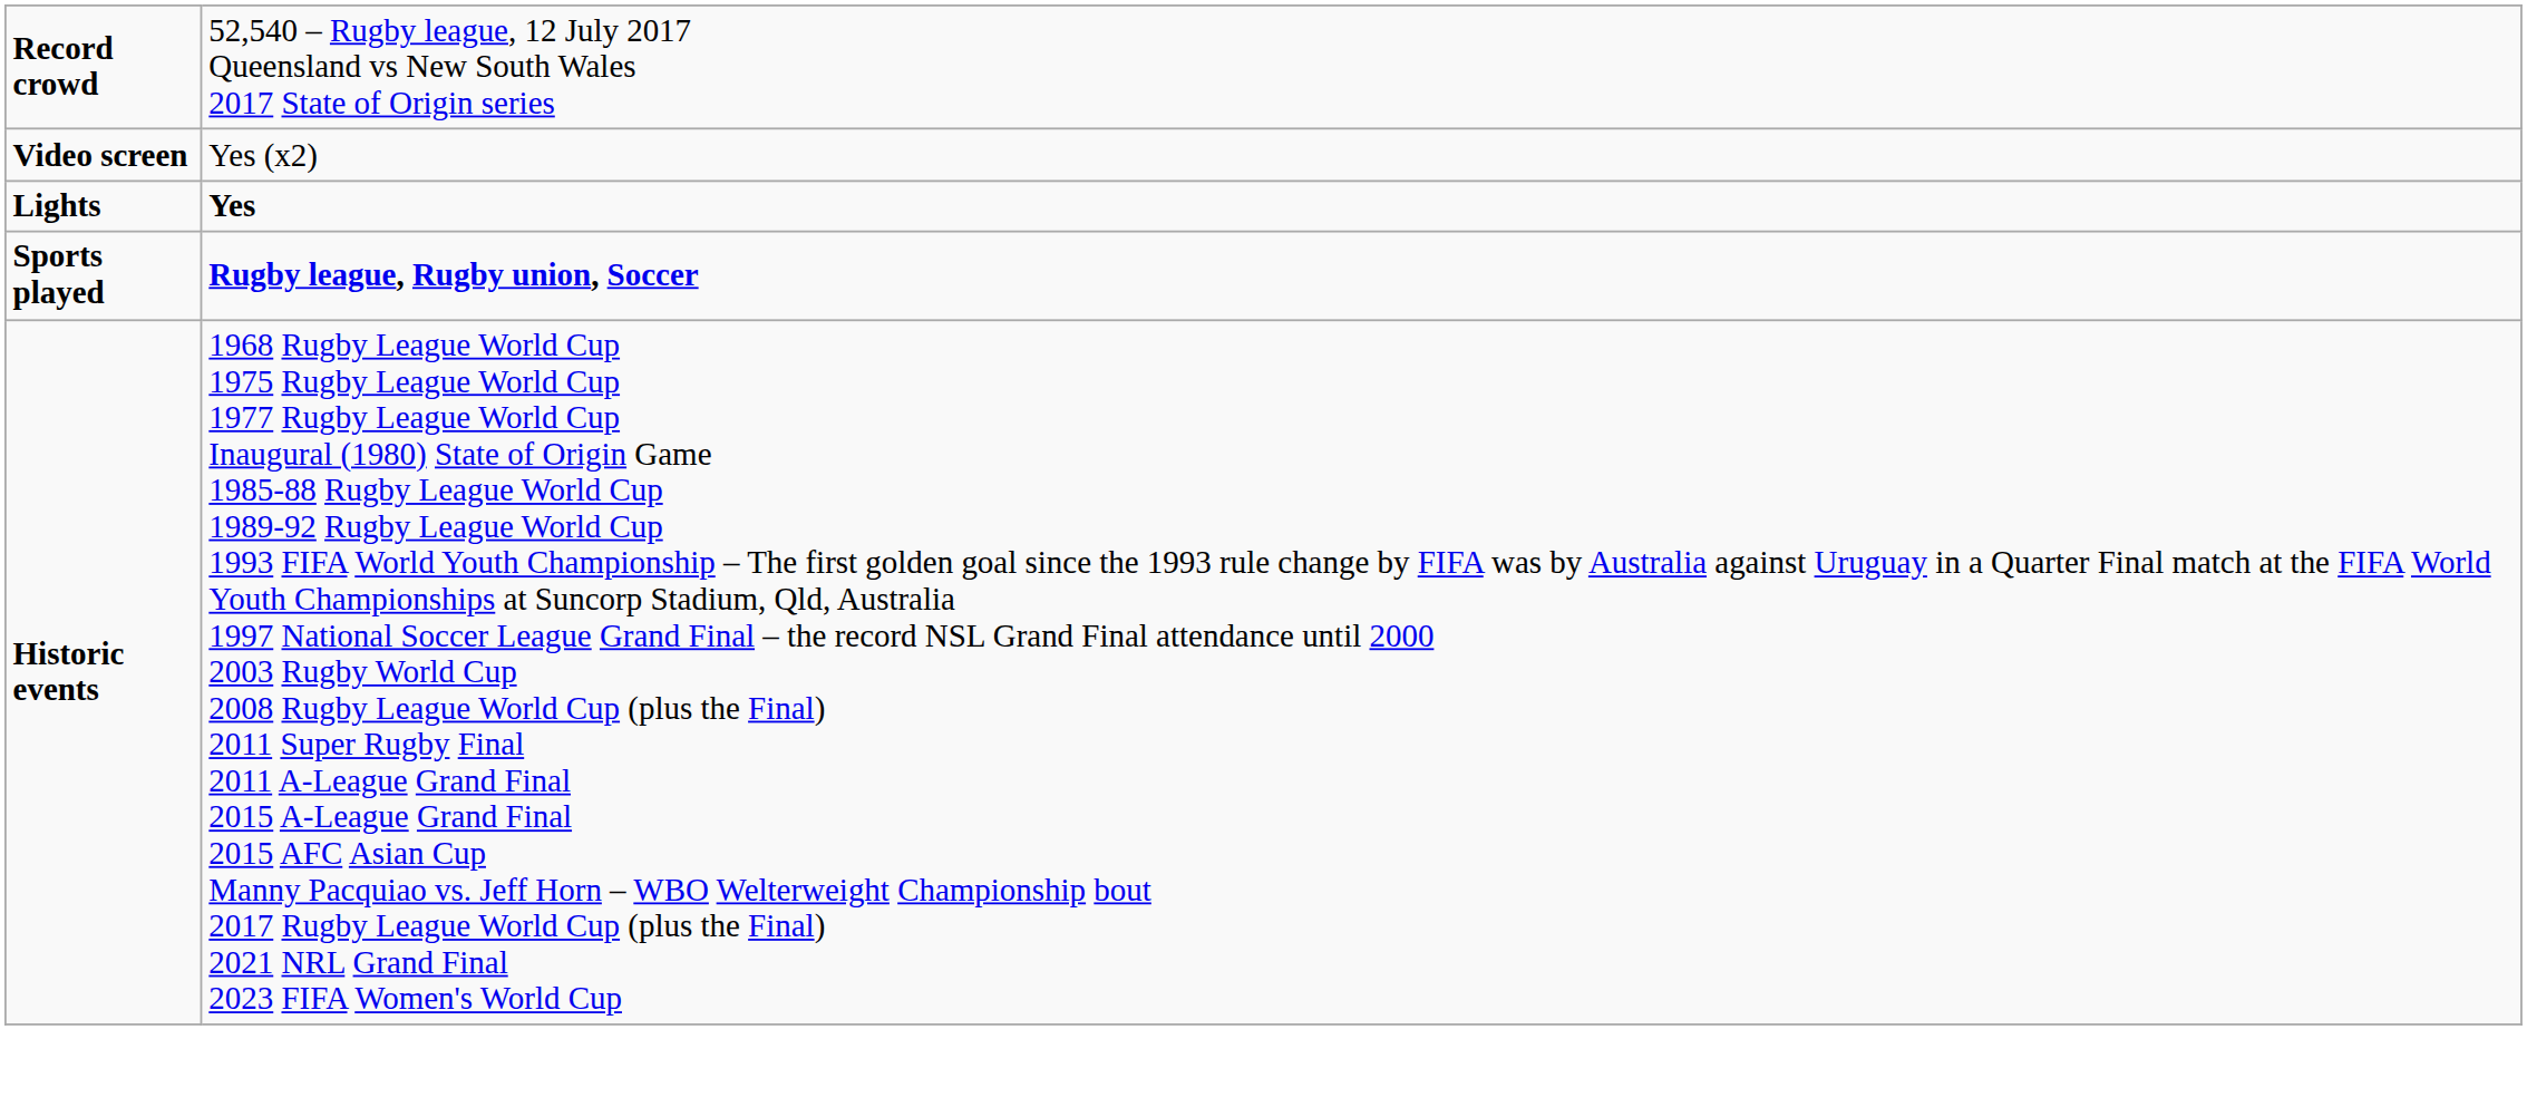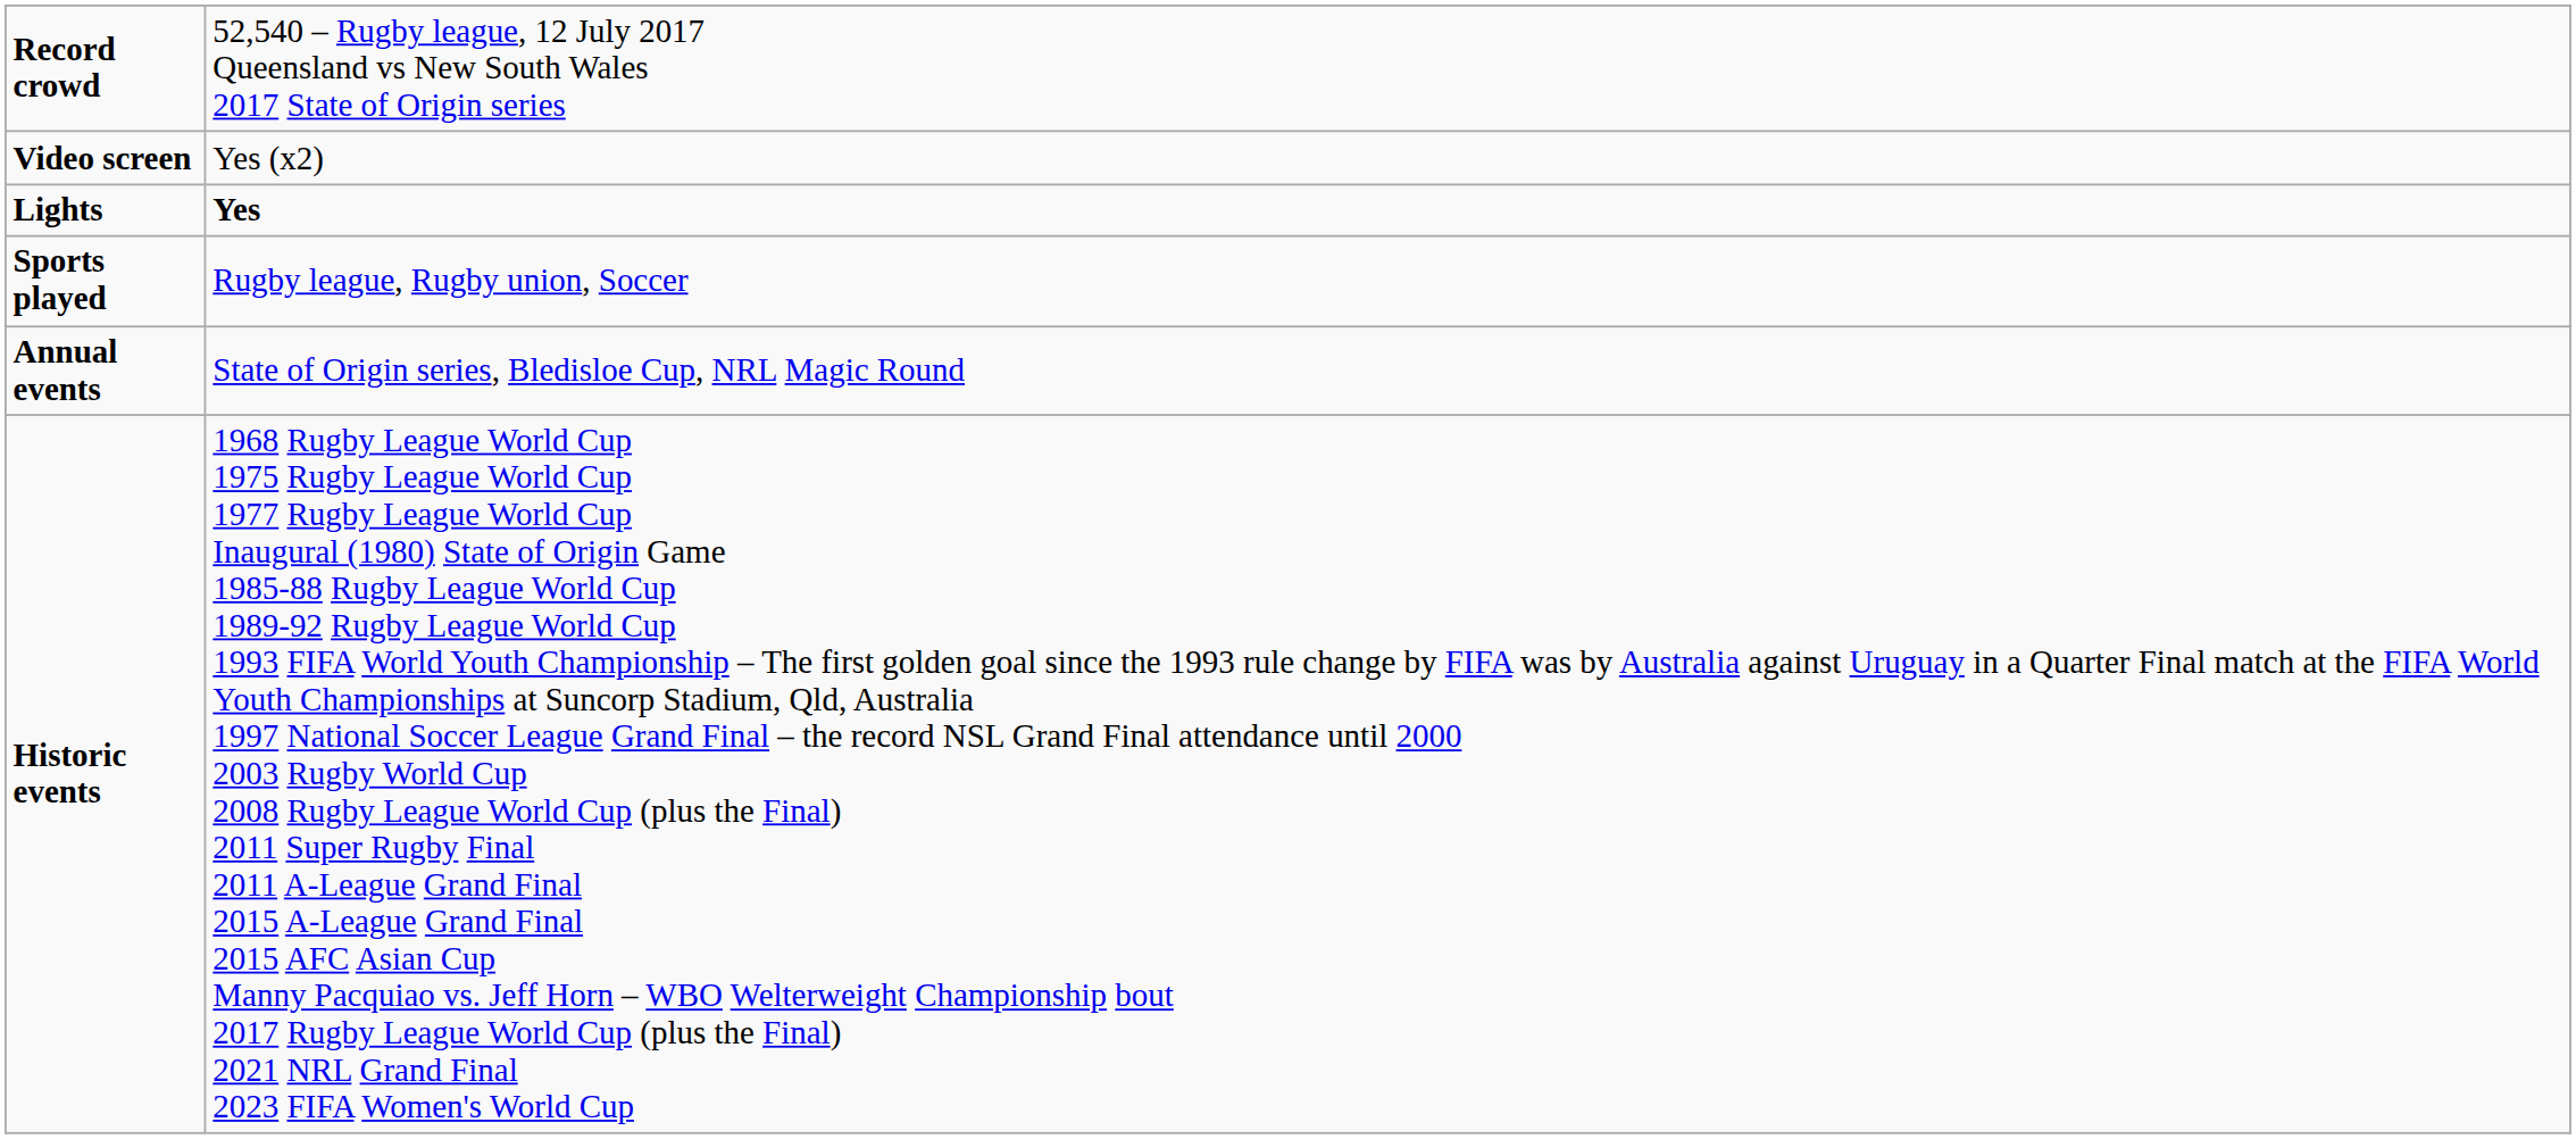 <table align="center" class="wikitable">
 <tr>
 <td><strong>Record crowd</strong></td>
 <td>52,540 – <a href='#'>Rugby league</a>, 12 July 2017<br>Queensland vs New South Wales<br><a href='#'>2017</a> <a href='#'>State of Origin series</a></td>
 </tr>
 <tr>
 <td><strong>Video screen</strong></td>
 <td>Yes (x2)</td>
 </tr>
 <tr>
 <td><strong>Lights</strong></td>
 <td><strong>Yes</strong></td>
 </tr>
 <tr>
 <td><strong>Sports played</strong></td>
-<td><strong><a href='#'>Rugby league</a>, <a href='#'>Rugby union</a>, <a href='#'>Soccer</a></strong></td>
+<td><a href='#'>Rugby league</a>, <a href='#'>Rugby union</a>, <a href='#'>Soccer</a></td>
+</tr>
+<tr>
+<td><strong>Annual events</strong></td>
+<td><a href='#'>State of Origin series</a>, <a href='#'>Bledisloe Cup</a>, <a href='#'>NRL</a> <a href='#'>Magic Round</a></td>
 </tr>
 <tr>
 <td><strong>Historic events</strong></td>
 <td><a href='#'>1968</a> <a href='#'>Rugby League World Cup</a> <br> <a href='#'>1975</a> <a href='#'>Rugby League World Cup</a> <br> <a href='#'>1977</a> <a href='#'>Rugby League World Cup</a> <br> <a href='#'>Inaugural (1980)</a> <a href='#'>State of Origin</a> Game <br> <a href='#'>1985-88</a> <a href='#'>Rugby League World Cup</a> <br> <a href='#'>1989-92</a> <a href='#'>Rugby League World Cup</a> <br> <a href='#'>1993</a> <a href='#'>FIFA</a> <a href='#'>World Youth Championship</a> – The first golden goal since the 1993 rule change by <a href='#'>FIFA</a> was by <a href='#'>Australia</a> against <a href='#'>Uruguay</a> in a Quarter Final match at the <a href='#'>FIFA</a> <a href='#'>World Youth Championships</a> at Suncorp Stadium, Qld, Australia <br> <a href='#'>1997</a> <a href='#'>National Soccer League</a> <a href='#'>Grand Final</a> – the record NSL Grand Final attendance until <a href='#'>2000</a> <br> <a href='#'>2003</a> <a href='#'>Rugby World Cup</a> <br> <a href='#'>2008</a> <a href='#'>Rugby League World Cup</a> (plus the <a href='#'>Final</a>) <br> <a href='#'>2011</a> <a href='#'>Super Rugby</a> <a href='#'>Final</a> <br> <a href='#'>2011</a> <a href='#'>A-League</a> <a href='#'>Grand Final</a> <br> <a href='#'>2015</a> <a href='#'>A-League</a> <a href='#'>Grand Final</a> <br> <a href='#'>2015</a> <a href='#'>AFC</a> <a href='#'>Asian Cup</a> <br> <a href='#'>Manny Pacquiao vs. Jeff Horn</a> – <a href='#'>WBO</a> <a href='#'>Welterweight</a> <a href='#'>Championship</a> <a href='#'>bout</a> <br> <a href='#'>2017</a> <a href='#'>Rugby League World Cup</a> (plus the <a href='#'>Final</a>) <br><a href='#'>2021</a> <a href='#'>NRL</a> <a href='#'>Grand Final</a> <br><a href='#'>2023</a> <a href='#'>FIFA</a> <a href='#'>Women's World Cup</a></td>
 </tr>
 </table>
